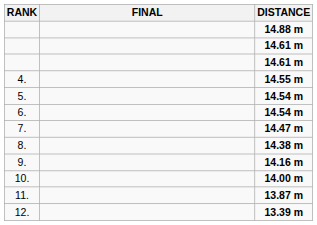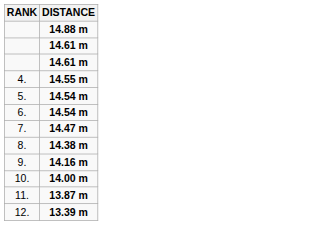 <table class="wikitable" style="border-collapse: collapse; font-size: 90%;">
 <tr>
 <th>RANK</th>
-<th style="width: 20em">FINAL</th>
 <th style="width: 5em">DISTANCE</th>
 </tr>
 <tr>
 <td align="center"></td>
-<td></td>
 <td align="center"><strong>14.88 m</strong></td>
 </tr>
 <tr>
 <td align="center"></td>
-<td></td>
 <td align="center"><strong>14.61 m</strong></td>
 </tr>
 <tr>
 <td align="center"></td>
-<td></td>
 <td align="center"><strong>14.61 m</strong></td>
 </tr>
 <tr>
 <td align="center">4.</td>
-<td></td>
 <td align="center"><strong>14.55 m</strong></td>
 </tr>
 <tr>
 <td align="center">5.</td>
-<td></td>
 <td align="center"><strong>14.54 m</strong></td>
 </tr>
 <tr>
 <td align="center">6.</td>
-<td></td>
 <td align="center"><strong>14.54 m</strong></td>
 </tr>
 <tr>
 <td align="center">7.</td>
-<td></td>
 <td align="center"><strong>14.47 m</strong></td>
 </tr>
 <tr>
 <td align="center">8.</td>
-<td></td>
 <td align="center"><strong>14.38 m</strong></td>
 </tr>
 <tr>
 <td align="center">9.</td>
-<td></td>
 <td align="center"><strong>14.16 m</strong></td>
 </tr>
 <tr>
 <td align="center">10.</td>
-<td></td>
 <td align="center"><strong>14.00 m</strong></td>
 </tr>
 <tr>
 <td align="center">11.</td>
-<td></td>
 <td align="center"><strong>13.87 m</strong></td>
 </tr>
 <tr>
 <td align="center">12.</td>
-<td></td>
 <td align="center"><strong>13.39 m</strong></td>
 </tr>
 </table>
